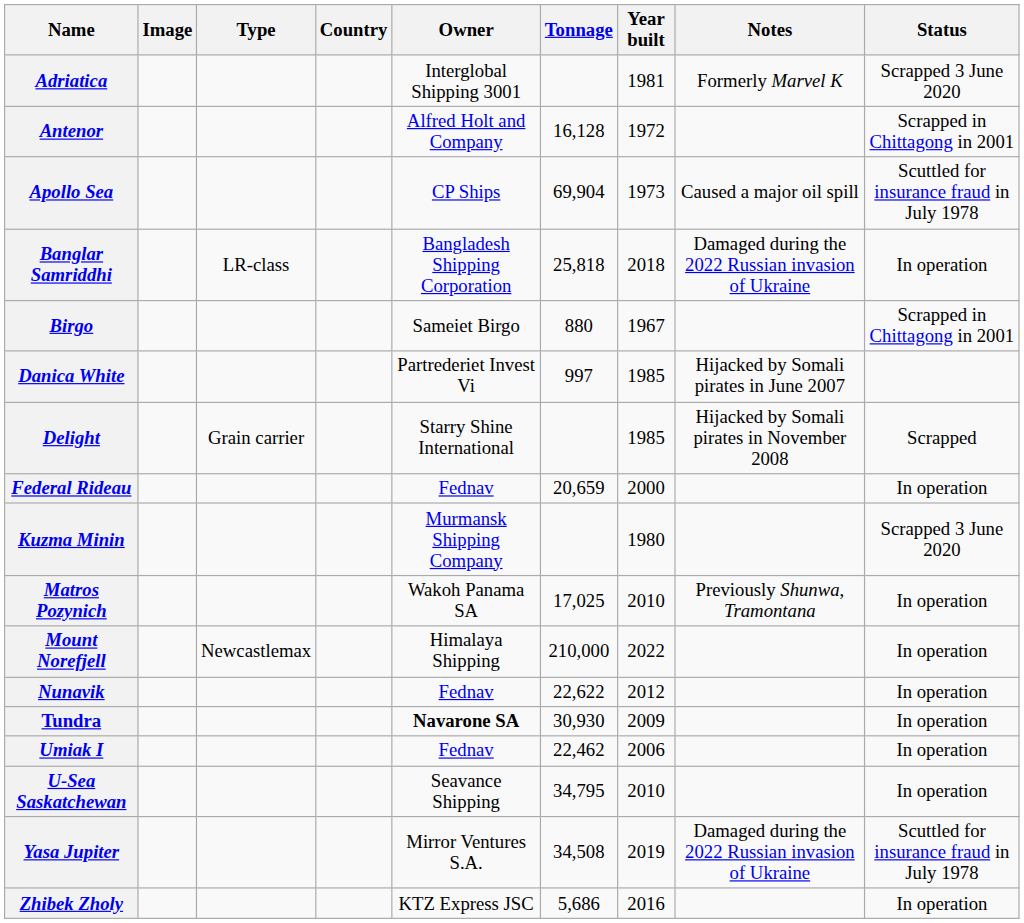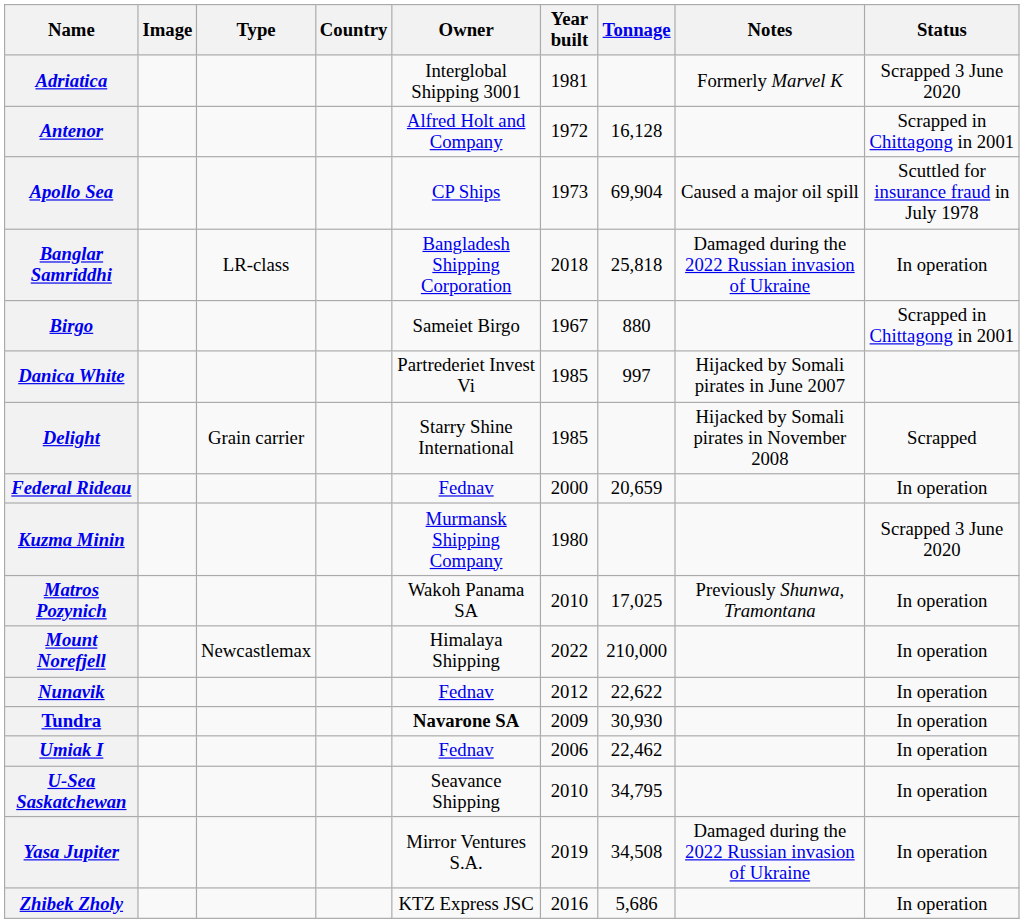 <table class="wikitable sortable" style="text-align:center">
 <tr>
 <th>Name</th>
 <th>Image</th>
 <th>Type</th>
 <th>Country</th>
 <th>Owner</th>
+<th>Year built</th>
 <th><a href='#'>Tonnage</a></th>
-<th>Year built</th>
 <th>Notes</th>
 <th>Status</th>
 </tr>
 <tr>
 <th><strong><em><a href='#'>Adriatica</a></em></strong></th>
 <td></td>
 <td></td>
 <td></td>
 <td>Interglobal Shipping 3001</td>
+<td>1981</td>
 <td></td>
-<td>1981</td>
 <td>Formerly <em>Marvel K</em></td>
 <td>Scrapped 3 June 2020</td>
 </tr>
 <tr>
 <th><strong><em><a href='#'>Antenor</a></em></strong></th>
 <td></td>
 <td></td>
 <td></td>
 <td><a href='#'>Alfred Holt and Company</a></td>
+<td>1972</td>
 <td>16,128</td>
-<td>1972</td>
 <td></td>
 <td>Scrapped in <a href='#'>Chittagong</a> in 2001</td>
 </tr>
 <tr>
 <th><strong><em><a href='#'>Apollo Sea</a></em></strong></th>
 <td></td>
 <td></td>
 <td></td>
 <td><a href='#'>CP Ships</a></td>
+<td>1973</td>
 <td>69,904</td>
-<td>1973</td>
 <td>Caused a major oil spill</td>
 <td>Scuttled for <a href='#'>insurance fraud</a> in July 1978</td>
 </tr>
 <tr>
 <th><strong><em><a href='#'>Banglar Samriddhi</a></em></strong></th>
 <td></td>
 <td>LR-class</td>
 <td></td>
 <td><a href='#'>Bangladesh Shipping Corporation</a></td>
+<td>2018</td>
 <td>25,818</td>
-<td>2018</td>
 <td>Damaged during the <a href='#'>2022 Russian invasion of Ukraine</a></td>
 <td>In operation</td>
 </tr>
 <tr>
 <th><strong><em><a href='#'>Birgo</a></em></strong></th>
 <td></td>
 <td></td>
 <td></td>
 <td>Sameiet Birgo</td>
+<td>1967</td>
 <td>880</td>
-<td>1967</td>
 <td></td>
 <td>Scrapped in <a href='#'>Chittagong</a> in 2001</td>
 </tr>
 <tr>
 <th><strong><em><a href='#'>Danica White</a></em></strong></th>
 <td></td>
 <td></td>
 <td></td>
 <td>Partrederiet Invest Vi</td>
+<td>1985</td>
 <td>997</td>
-<td>1985</td>
 <td>Hijacked by Somali pirates in June 2007</td>
 <td></td>
 </tr>
 <tr>
 <th><strong><em><a href='#'>Delight</a></em></strong></th>
 <td></td>
 <td>Grain carrier</td>
 <td></td>
 <td>Starry Shine International</td>
+<td>1985</td>
 <td></td>
-<td>1985</td>
 <td>Hijacked by Somali pirates in November 2008</td>
 <td>Scrapped</td>
 </tr>
 <tr>
 <th><strong><em><a href='#'>Federal Rideau</a></em></strong></th>
 <td></td>
 <td></td>
 <td></td>
 <td><a href='#'>Fednav</a></td>
+<td>2000</td>
 <td>20,659</td>
-<td>2000</td>
 <td></td>
 <td>In operation</td>
 </tr>
 <tr>
 <th><strong><em><a href='#'>Kuzma Minin</a></em></strong></th>
 <td></td>
 <td></td>
 <td></td>
 <td><a href='#'>Murmansk Shipping Company</a></td>
+<td>1980</td>
 <td></td>
-<td>1980</td>
 <td></td>
 <td>Scrapped 3 June 2020</td>
 </tr>
 <tr>
 <th><strong><em><a href='#'>Matros Pozynich</a></em></strong></th>
 <td></td>
 <td></td>
 <td></td>
 <td>Wakoh Panama SA</td>
+<td>2010</td>
 <td>17,025</td>
-<td>2010</td>
 <td>Previously <em>Shunwa</em>, <em>Tramontana</em></td>
 <td>In operation</td>
 </tr>
 <tr>
 <th><strong><em><a href='#'>Mount Norefjell</a></em></strong></th>
 <td></td>
 <td>Newcastlemax</td>
 <td></td>
 <td>Himalaya Shipping</td>
+<td>2022</td>
 <td>210,000</td>
-<td>2022</td>
 <td></td>
 <td>In operation</td>
 </tr>
 <tr>
 <th><strong><em><a href='#'>Nunavik</a></em></strong></th>
 <td></td>
 <td></td>
 <td></td>
 <td><a href='#'>Fednav</a></td>
+<td>2012</td>
 <td>22,622</td>
-<td>2012</td>
 <td></td>
 <td>In operation</td>
 </tr>
 <tr>
 <th><a href='#'>Tundra</a></th>
 <td></td>
 <td></td>
 <td></td>
 <td><strong>Navarone SA</strong></td>
+<td>2009</td>
 <td>30,930</td>
-<td>2009</td>
 <td></td>
 <td>In operation</td>
 </tr>
 <tr>
 <th><strong><em><a href='#'>Umiak I</a></em></strong></th>
 <td></td>
 <td></td>
 <td></td>
 <td><a href='#'>Fednav</a></td>
+<td>2006</td>
 <td>22,462</td>
-<td>2006</td>
 <td></td>
 <td>In operation</td>
 </tr>
 <tr>
 <th><strong><em><a href='#'>U-Sea Saskatchewan</a></em></strong></th>
 <td></td>
 <td></td>
 <td></td>
 <td>Seavance Shipping</td>
+<td>2010</td>
 <td>34,795</td>
-<td>2010</td>
 <td></td>
 <td>In operation</td>
 </tr>
 <tr>
 <th><strong><em><a href='#'>Yasa Jupiter</a></em></strong></th>
 <td></td>
 <td></td>
 <td></td>
 <td>Mirror Ventures S.A.</td>
+<td>2019</td>
 <td>34,508</td>
-<td>2019</td>
 <td>Damaged during the <a href='#'>2022 Russian invasion of Ukraine</a></td>
-<td>Scuttled for <a href='#'>insurance fraud</a> in July 1978</td>
+<td>In operation</td>
 </tr>
 <tr>
 <th><strong><em><a href='#'>Zhibek Zholy</a></em></strong></th>
 <td></td>
 <td></td>
 <td></td>
 <td>KTZ Express JSC</td>
+<td>2016</td>
 <td>5,686</td>
-<td>2016</td>
 <td></td>
 <td>In operation</td>
 </tr>
 </table>
